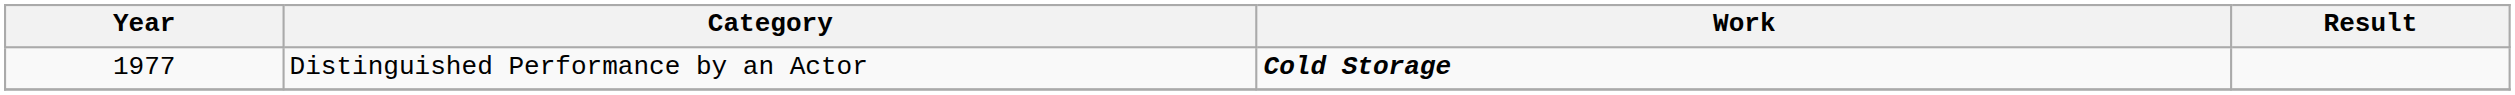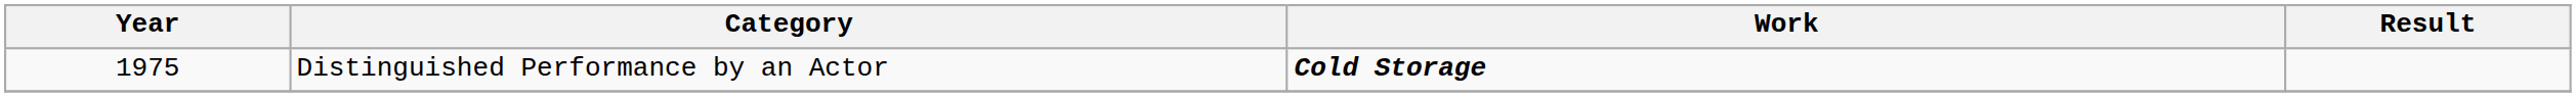 <table class="wikitable" width="75%" cellpadding="4" style="font-size: 95%">
 <tr>
 <th width="10%">Year</th>
 <th width="35%">Category</th>
 <th width="35%">Work</th>
 <th width="10%">Result</th>
 </tr>
 <tr>
-<td style="text-align:center;">1977</td>
+<td style="text-align:center;">1975</td>
 <td>Distinguished Performance by an Actor</td>
 <td><strong><em>Cold Storage</em></strong></td>
 <td></td>
 </tr>
 <tr>
 </tr>
 </table>
